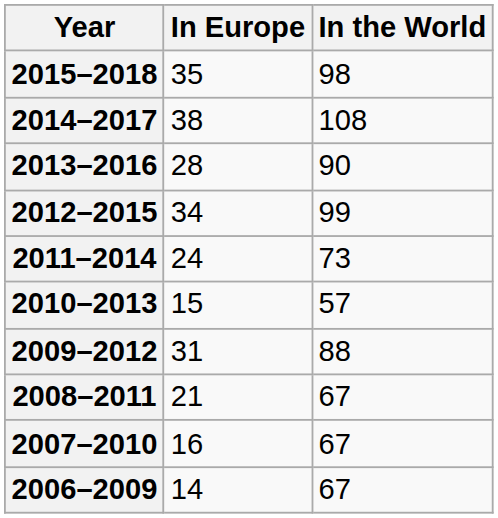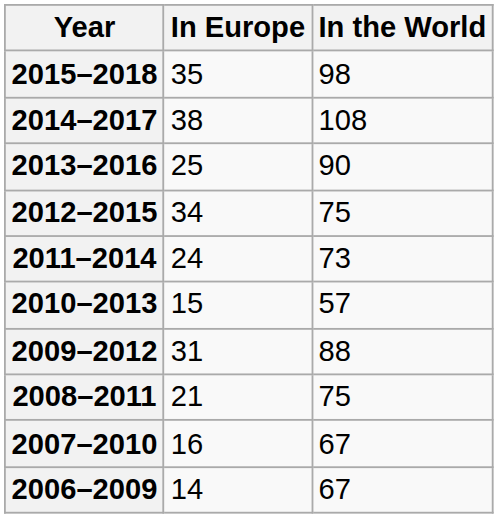 <table class="wikitable sortable">
 <tr>
 <th>Year</th>
 <th>In Europe</th>
 <th>In the World</th>
 </tr>
 <tr>
 <th>2015–2018</th>
 <td>35</td>
 <td>98</td>
 </tr>
 <tr>
 <th>2014–2017</th>
 <td>38</td>
 <td>108</td>
 </tr>
 <tr>
 <th>2013–2016</th>
-<td>28</td>
+<td>25</td>
 <td>90</td>
 </tr>
 <tr>
 <th>2012–2015</th>
 <td>34</td>
-<td>99</td>
+<td>75</td>
 </tr>
 <tr>
 <th>2011–2014</th>
 <td>24</td>
 <td>73</td>
 </tr>
 <tr>
 <th>2010–2013</th>
 <td>15</td>
 <td>57</td>
 </tr>
 <tr>
 <th>2009–2012</th>
 <td>31</td>
 <td>88</td>
 </tr>
 <tr>
 <th>2008–2011</th>
 <td>21</td>
-<td>67</td>
+<td>75</td>
 </tr>
 <tr>
 <th>2007–2010</th>
 <td>16</td>
 <td>67</td>
 </tr>
 <tr>
 <th>2006–2009</th>
 <td>14</td>
 <td>67</td>
 </tr>
 </table>
